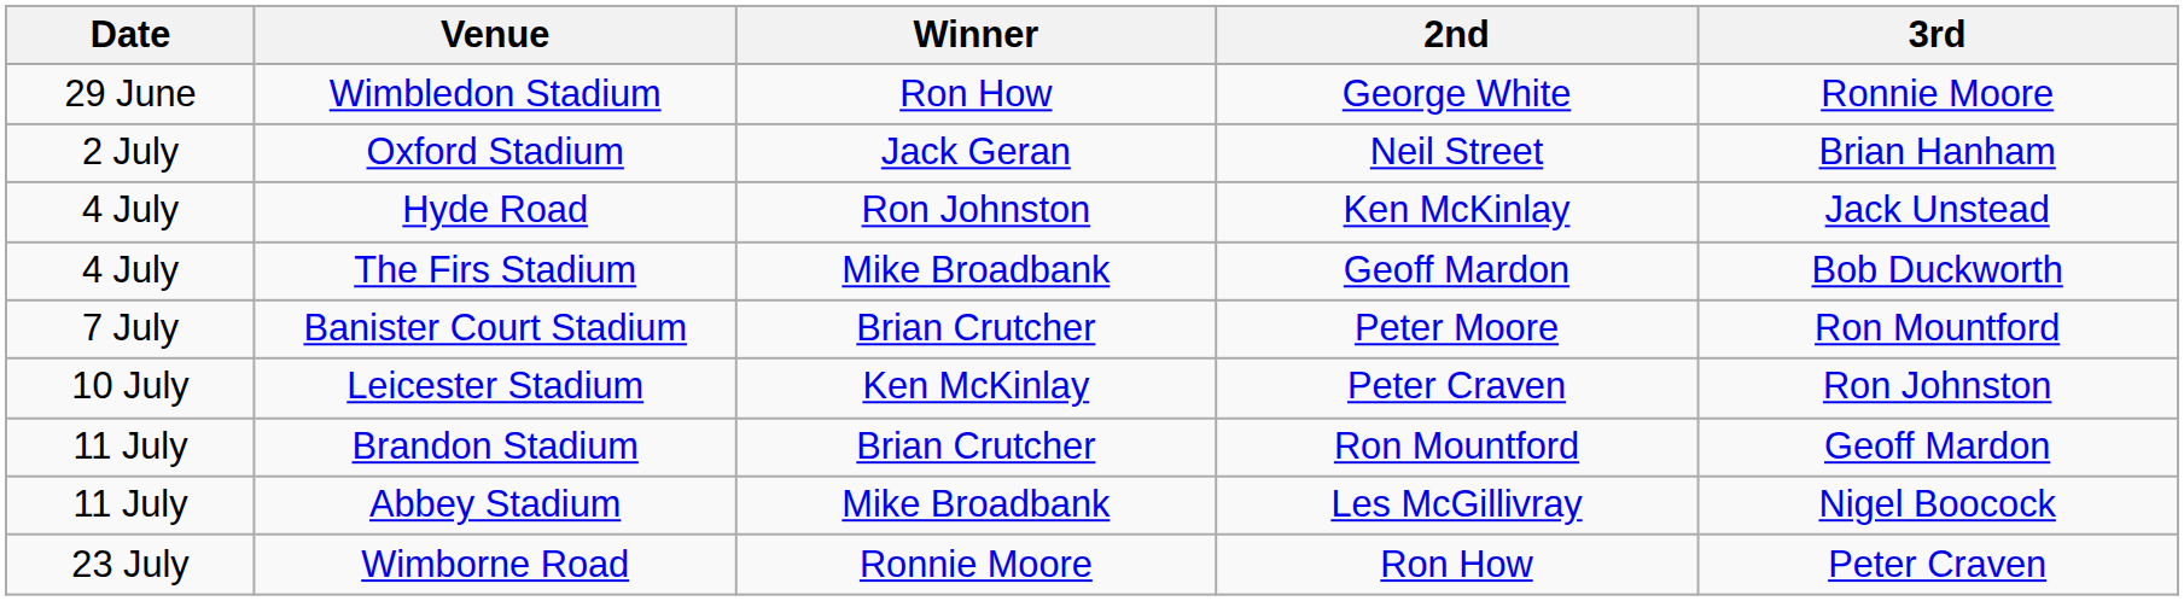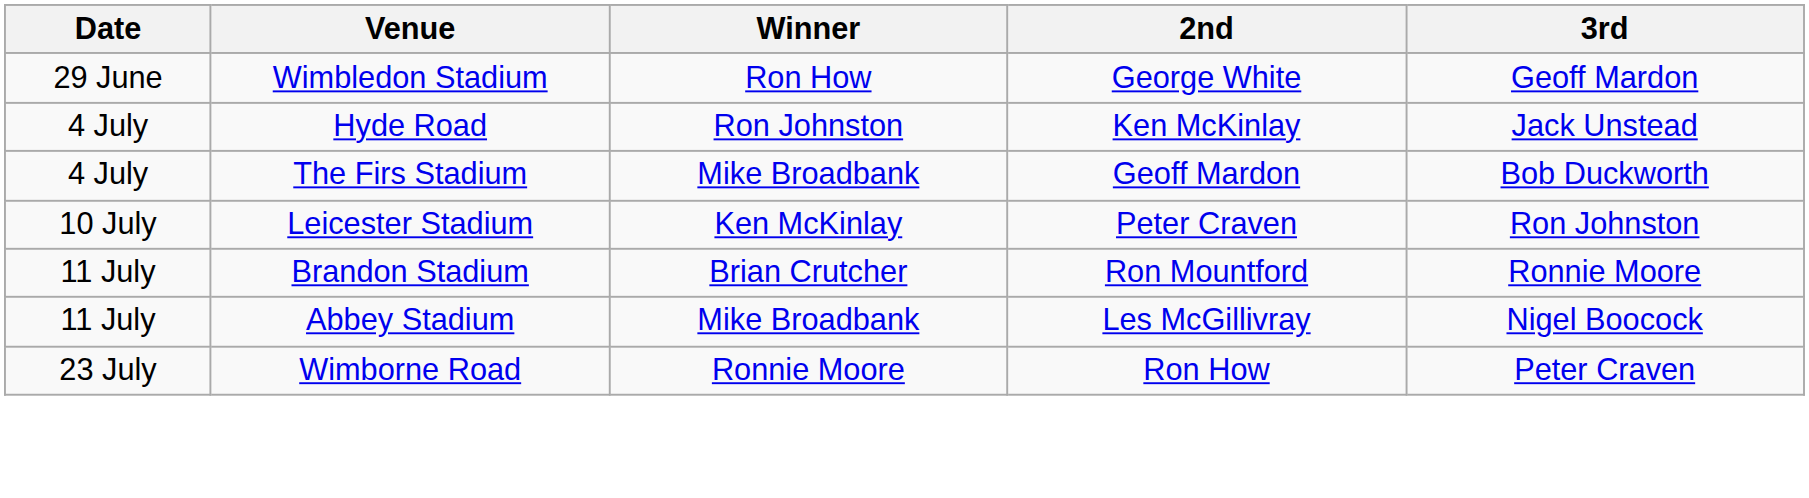 <table class="wikitable" style="text-align:center">
 <tr>
 <th width=100>Date</th>
 <th width=200>Venue</th>
 <th width=200>Winner</th>
 <th width=200>2nd</th>
 <th width=200>3rd</th>
 </tr>
 <tr>
 <td>29 June</td>
 <td><a href='#'>Wimbledon Stadium</a></td>
 <td><a href='#'>Ron How</a></td>
 <td><a href='#'>George White</a></td>
-<td><a href='#'>Ronnie Moore</a></td>
-</tr>
-<tr>
-<td>2 July</td>
-<td><a href='#'>Oxford Stadium</a></td>
-<td><a href='#'>Jack Geran</a></td>
-<td><a href='#'>Neil Street</a></td>
-<td><a href='#'>Brian Hanham</a></td>
+<td><a href='#'>Geoff Mardon</a></td>
 </tr>
 <tr>
 <td>4 July</td>
 <td><a href='#'>Hyde Road</a></td>
 <td><a href='#'>Ron Johnston</a></td>
 <td><a href='#'>Ken McKinlay</a></td>
 <td><a href='#'>Jack Unstead</a></td>
 </tr>
 <tr>
 <td>4 July</td>
 <td><a href='#'>The Firs Stadium</a></td>
 <td><a href='#'>Mike Broadbank</a></td>
 <td><a href='#'>Geoff Mardon</a></td>
 <td><a href='#'>Bob Duckworth</a></td>
 </tr>
 <tr>
-<td>7 July</td>
-<td><a href='#'>Banister Court Stadium</a></td>
-<td><a href='#'>Brian Crutcher</a></td>
-<td><a href='#'>Peter Moore</a></td>
-<td><a href='#'>Ron Mountford</a></td>
-</tr>
-<tr>
 <td>10 July</td>
 <td><a href='#'>Leicester Stadium</a></td>
 <td><a href='#'>Ken McKinlay</a></td>
 <td><a href='#'>Peter Craven</a></td>
 <td><a href='#'>Ron Johnston</a></td>
 </tr>
 <tr>
 <td>11 July</td>
 <td><a href='#'>Brandon Stadium</a></td>
 <td><a href='#'>Brian Crutcher</a></td>
 <td><a href='#'>Ron Mountford</a></td>
-<td><a href='#'>Geoff Mardon</a></td>
+<td><a href='#'>Ronnie Moore</a></td>
 </tr>
 <tr>
 <td>11 July</td>
 <td><a href='#'>Abbey Stadium</a></td>
 <td><a href='#'>Mike Broadbank</a></td>
 <td><a href='#'>Les McGillivray</a></td>
 <td><a href='#'>Nigel Boocock</a></td>
 </tr>
 <tr>
 <td>23 July</td>
 <td><a href='#'>Wimborne Road</a></td>
 <td><a href='#'>Ronnie Moore</a></td>
 <td><a href='#'>Ron How</a></td>
 <td><a href='#'>Peter Craven</a></td>
 </tr>
 </table>
